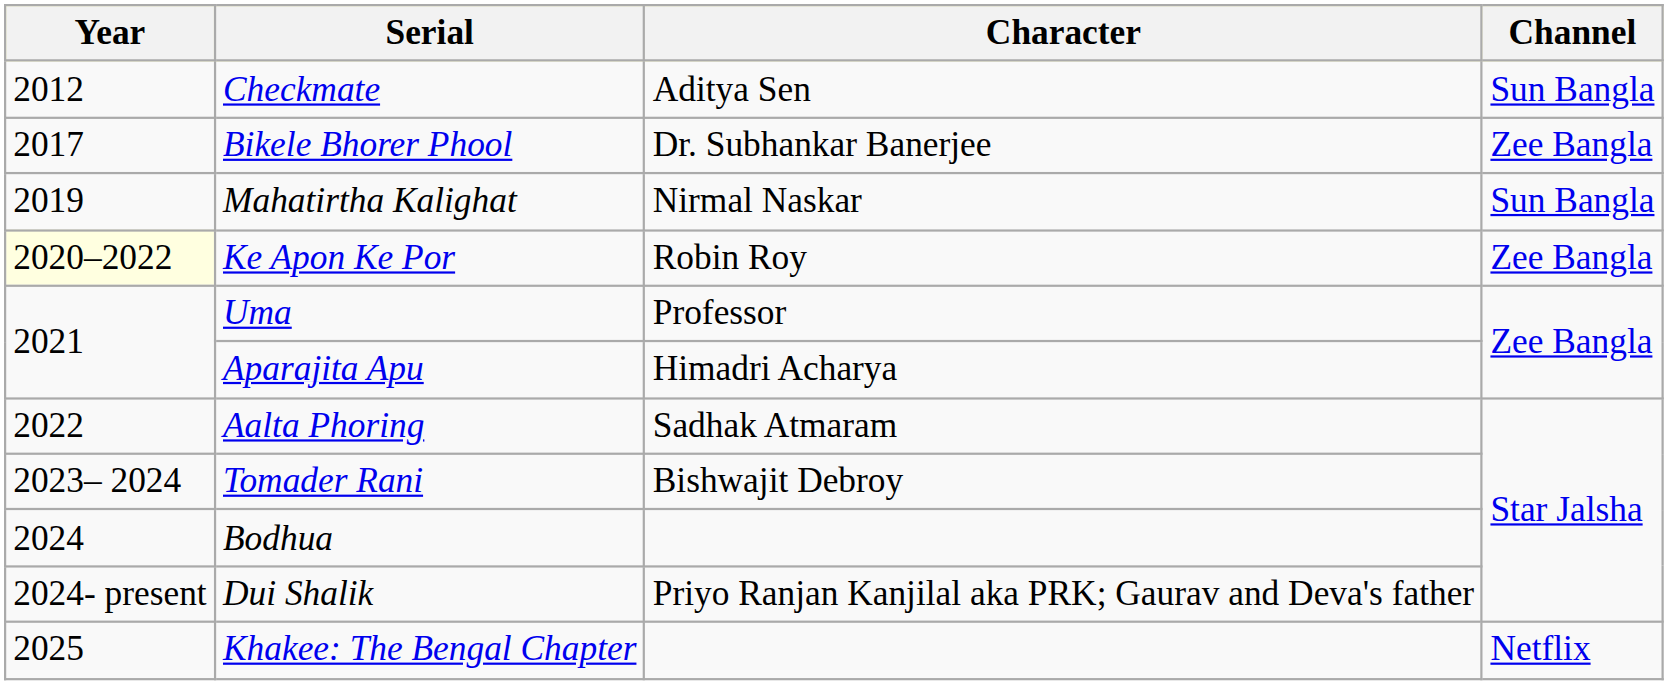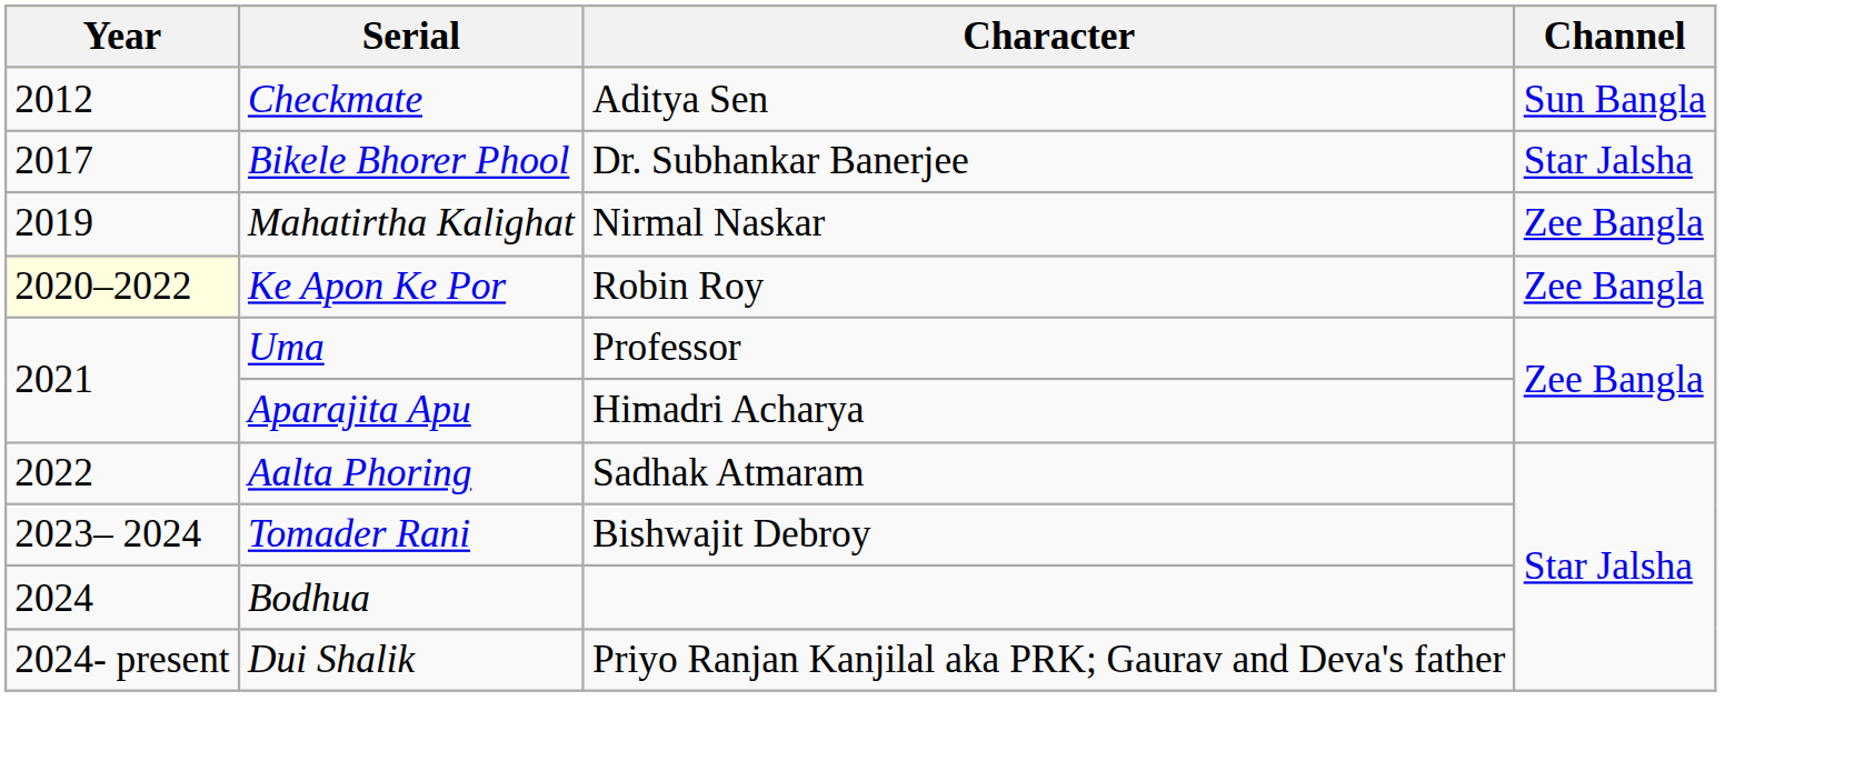 <table class="wikitable">
 <tr style="background:#ff9; text-align:center;">
 <th>Year</th>
 <th>Serial</th>
 <th>Character</th>
 <th>Channel</th>
 </tr>
 <tr>
 <td>2012</td>
 <td><em><a href='#'>Checkmate</a></em></td>
 <td>Aditya Sen</td>
 <td><a href='#'>Sun Bangla</a></td>
 </tr>
 <tr>
 <td>2017</td>
 <td><em><a href='#'>Bikele Bhorer Phool</a></em></td>
 <td>Dr. Subhankar Banerjee</td>
-<td><a href='#'>Zee Bangla</a></td>
+<td><a href='#'>Star Jalsha</a></td>
 </tr>
 <tr>
 <td>2019</td>
 <td><em>Mahatirtha Kalighat</em></td>
 <td>Nirmal Naskar</td>
-<td><a href='#'>Sun Bangla</a></td>
+<td><a href='#'>Zee Bangla</a></td>
 </tr>
 <tr>
 <td style="background: lightyellow;">2020–2022</td>
 <td><em><a href='#'>Ke Apon Ke Por</a></em></td>
 <td>Robin Roy</td>
 <td><a href='#'>Zee Bangla</a></td>
 </tr>
 <tr>
 <td rowspan=2>2021</td>
 <td><a href='#'><em>Uma</em></a></td>
 <td>Professor</td>
 <td rowspan=2><a href='#'>Zee Bangla</a></td>
 </tr>
 <tr>
 <td><em><a href='#'>Aparajita Apu</a></em></td>
 <td>Himadri Acharya</td>
 </tr>
 <tr>
 <td>2022</td>
 <td><em><a href='#'>Aalta Phoring</a></em></td>
 <td>Sadhak Atmaram</td>
 <td rowspan="4"><a href='#'>Star Jalsha</a></td>
 </tr>
 <tr>
 <td>2023– 2024</td>
 <td><em><a href='#'>Tomader Rani</a></em></td>
 <td>Bishwajit Debroy</td>
 </tr>
 <tr>
 <td>2024</td>
 <td><em>Bodhua</em></td>
 </tr>
 <tr>
 <td>2024- present</td>
 <td><em>Dui Shalik</em></td>
 <td>Priyo Ranjan Kanjilal aka PRK; Gaurav and Deva's father</td>
 </tr>
-<tr>
-<td>2025</td>
-<td><em><a href='#'>Khakee: The Bengal Chapter</a></em></td>
-<td></td>
-<td><a href='#'>Netflix</a></td>
-</tr>
 </table>
